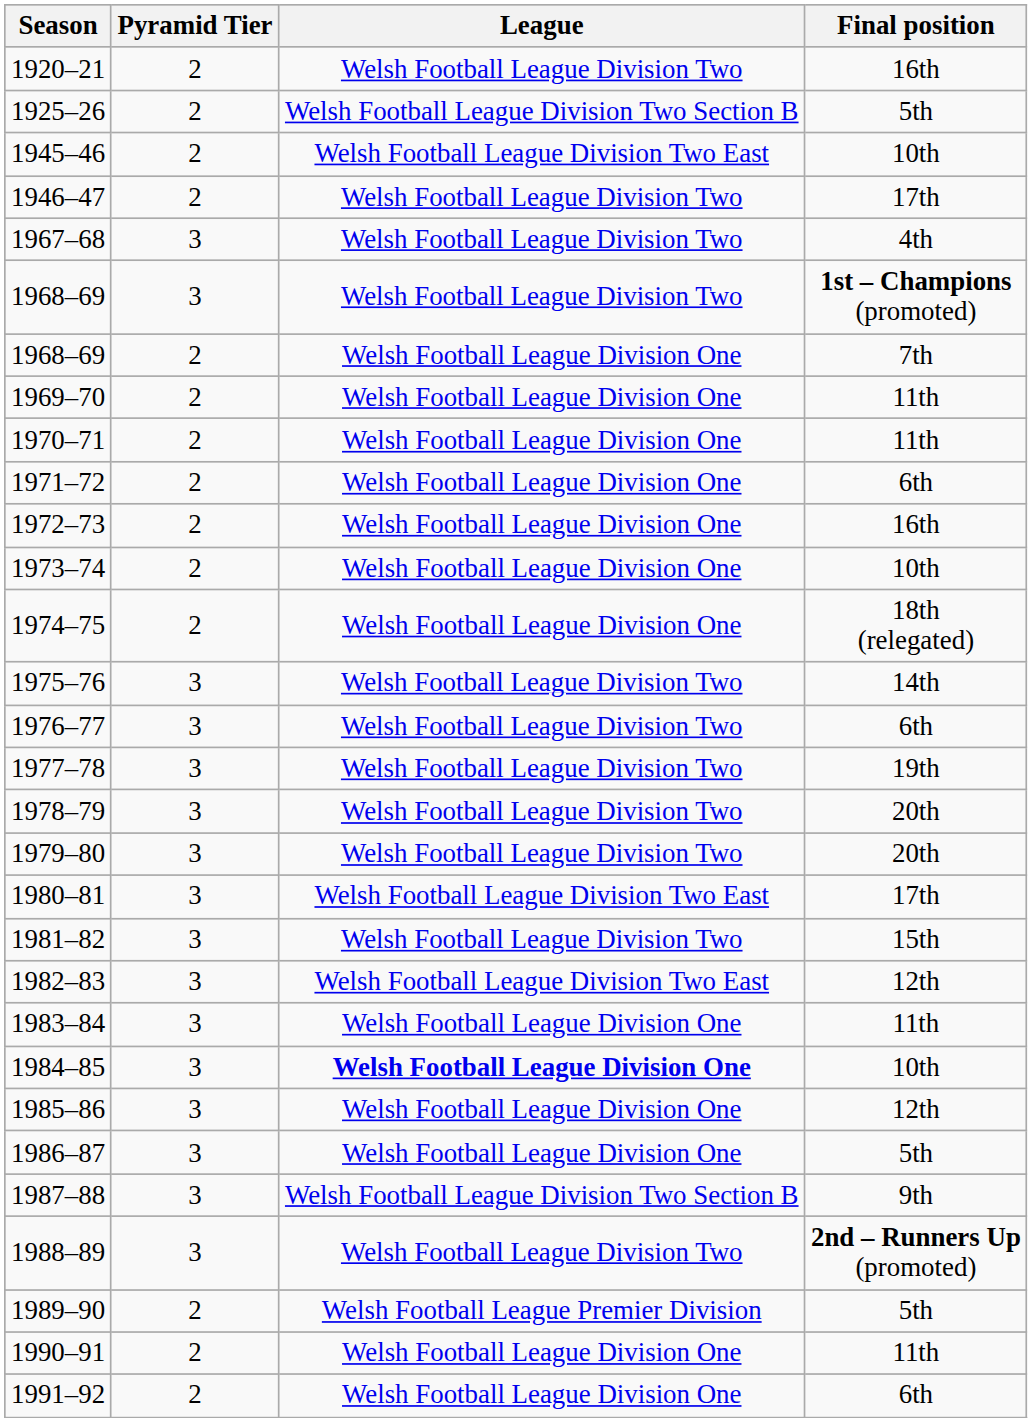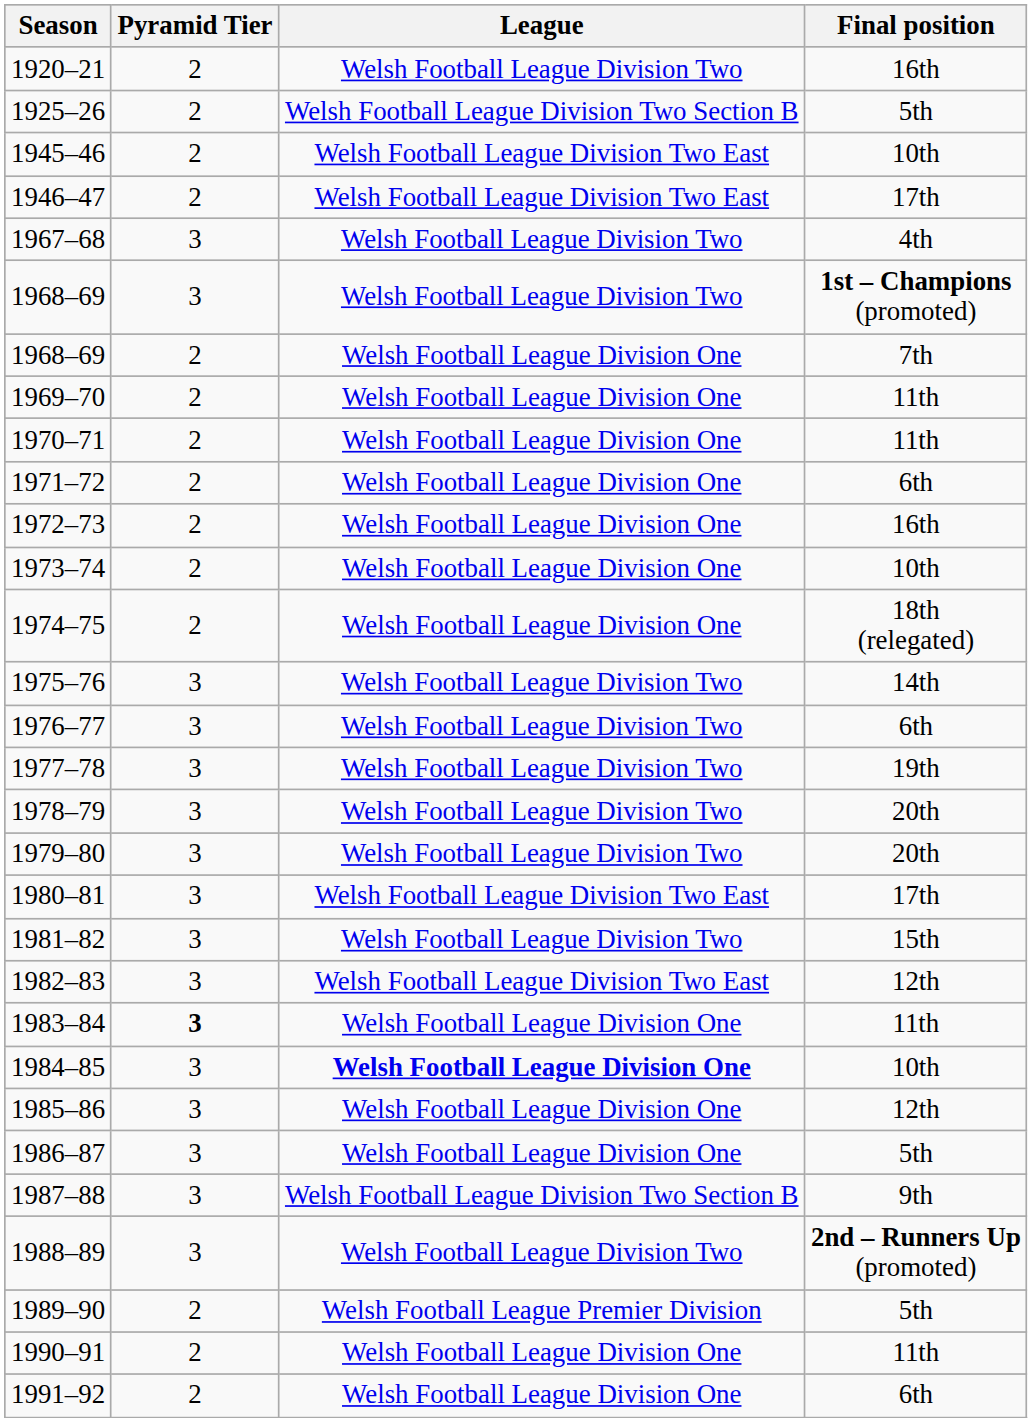 <table class="wikitable" style="text-align: center">
 <tr>
 <th>Season</th>
 <th>Pyramid Tier</th>
 <th>League</th>
 <th>Final position</th>
 </tr>
 <tr>
 <td>1920–21</td>
 <td>2</td>
 <td><a href='#'>Welsh Football League Division Two</a></td>
 <td>16th</td>
 </tr>
 <tr>
 <td>1925–26</td>
 <td>2</td>
 <td><a href='#'>Welsh Football League Division Two Section B</a></td>
 <td>5th</td>
 </tr>
 <tr>
 <td>1945–46</td>
 <td>2</td>
 <td><a href='#'>Welsh Football League Division Two East</a></td>
 <td>10th</td>
 </tr>
 <tr>
 <td>1946–47</td>
 <td>2</td>
-<td><a href='#'>Welsh Football League Division Two</a></td>
+<td><a href='#'>Welsh Football League Division Two East</a></td>
 <td>17th</td>
 </tr>
 <tr>
 <td>1967–68</td>
 <td>3</td>
 <td><a href='#'>Welsh Football League Division Two</a></td>
 <td>4th</td>
 </tr>
 <tr>
 <td>1968–69</td>
 <td>3</td>
 <td><a href='#'>Welsh Football League Division Two</a></td>
 <td><strong>1st – Champions</strong><br>(promoted)</td>
 </tr>
 <tr>
 <td>1968–69</td>
 <td>2</td>
 <td><a href='#'>Welsh Football League Division One</a></td>
 <td>7th</td>
 </tr>
 <tr>
 <td>1969–70</td>
 <td>2</td>
 <td><a href='#'>Welsh Football League Division One</a></td>
 <td>11th</td>
 </tr>
 <tr>
 <td>1970–71</td>
 <td>2</td>
 <td><a href='#'>Welsh Football League Division One</a></td>
 <td>11th</td>
 </tr>
 <tr>
 <td>1971–72</td>
 <td>2</td>
 <td><a href='#'>Welsh Football League Division One</a></td>
 <td>6th</td>
 </tr>
 <tr>
 <td>1972–73</td>
 <td>2</td>
 <td><a href='#'>Welsh Football League Division One</a></td>
 <td>16th</td>
 </tr>
 <tr>
 <td>1973–74</td>
 <td>2</td>
 <td><a href='#'>Welsh Football League Division One</a></td>
 <td>10th</td>
 </tr>
 <tr>
 <td>1974–75</td>
 <td>2</td>
 <td><a href='#'>Welsh Football League Division One</a></td>
 <td>18th<br>(relegated)</td>
 </tr>
 <tr>
 <td>1975–76</td>
 <td>3</td>
 <td><a href='#'>Welsh Football League Division Two</a></td>
 <td>14th</td>
 </tr>
 <tr>
 <td>1976–77</td>
 <td>3</td>
 <td><a href='#'>Welsh Football League Division Two</a></td>
 <td>6th</td>
 </tr>
 <tr>
 <td>1977–78</td>
 <td>3</td>
 <td><a href='#'>Welsh Football League Division Two</a></td>
 <td>19th</td>
 </tr>
 <tr>
 <td>1978–79</td>
 <td>3</td>
 <td><a href='#'>Welsh Football League Division Two</a></td>
 <td>20th</td>
 </tr>
 <tr>
 <td>1979–80</td>
 <td>3</td>
 <td><a href='#'>Welsh Football League Division Two</a></td>
 <td>20th</td>
 </tr>
 <tr>
 <td>1980–81</td>
 <td>3</td>
 <td><a href='#'>Welsh Football League Division Two East</a></td>
 <td>17th</td>
 </tr>
 <tr>
 <td>1981–82</td>
 <td>3</td>
 <td><a href='#'>Welsh Football League Division Two</a></td>
 <td>15th</td>
 </tr>
 <tr>
 <td>1982–83</td>
 <td>3</td>
 <td><a href='#'>Welsh Football League Division Two East</a></td>
 <td>12th</td>
 </tr>
 <tr>
 <td>1983–84</td>
-<td>3</td>
+<td><strong>3</strong></td>
 <td><a href='#'>Welsh Football League Division One</a></td>
 <td>11th</td>
 </tr>
 <tr>
 <td>1984–85</td>
 <td>3</td>
 <td><strong><a href='#'>Welsh Football League Division One</a></strong></td>
 <td>10th</td>
 </tr>
 <tr>
 <td>1985–86</td>
 <td>3</td>
 <td><a href='#'>Welsh Football League Division One</a></td>
 <td>12th</td>
 </tr>
 <tr>
 <td>1986–87</td>
 <td>3</td>
 <td><a href='#'>Welsh Football League Division One</a></td>
 <td>5th</td>
 </tr>
 <tr>
 <td>1987–88</td>
 <td>3</td>
 <td><a href='#'>Welsh Football League Division Two Section B</a></td>
 <td>9th</td>
 </tr>
 <tr>
 <td>1988–89</td>
 <td>3</td>
 <td><a href='#'>Welsh Football League Division Two</a></td>
 <td><strong>2nd – Runners Up</strong><br>(promoted)</td>
 </tr>
 <tr>
 <td>1989–90</td>
 <td>2</td>
 <td><a href='#'>Welsh Football League Premier Division</a></td>
 <td>5th</td>
 </tr>
 <tr>
 <td>1990–91</td>
 <td>2</td>
 <td><a href='#'>Welsh Football League Division One</a></td>
 <td>11th</td>
 </tr>
 <tr>
 <td>1991–92</td>
 <td>2</td>
 <td><a href='#'>Welsh Football League Division One</a></td>
 <td>6th</td>
 </tr>
 <tr>
 </tr>
 <tr>
 </tr>
 </table>
